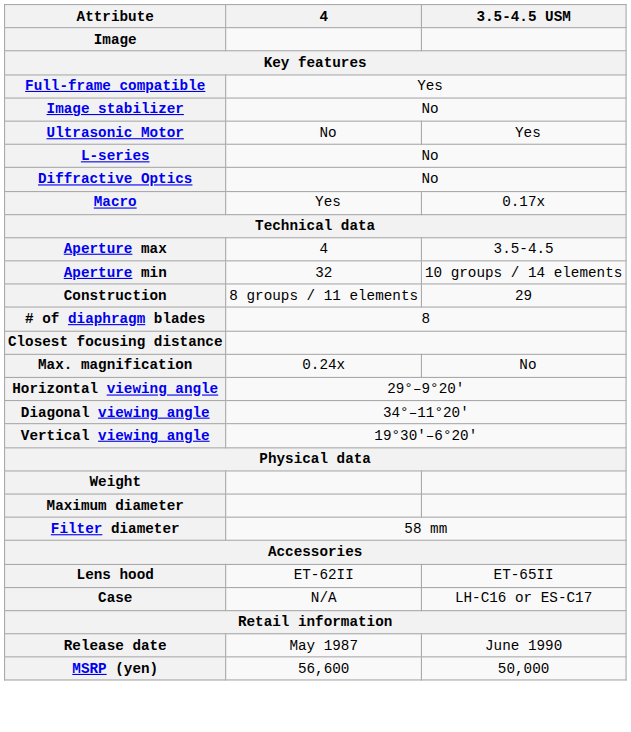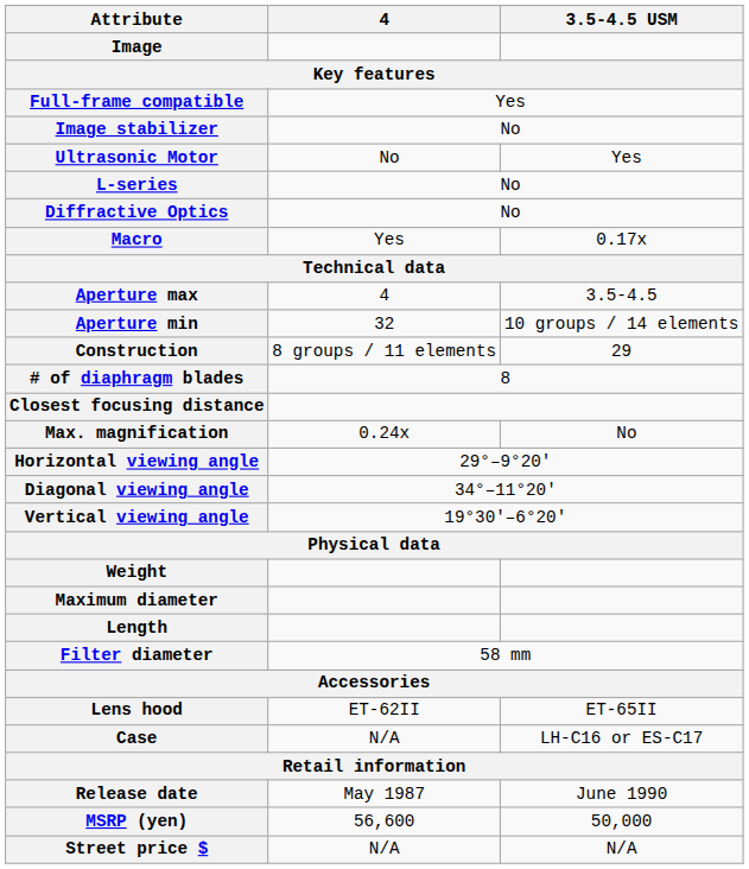 <table class="wikitable" style="text-align:center">
 <tr>
 <th>Attribute</th>
 <th>4</th>
 <th>3.5-4.5 USM</th>
 </tr>
 <tr>
 <th>Image</th>
 <td></td>
 <td></td>
 </tr>
 <tr>
 <th colspan=3>Key features</th>
 </tr>
 <tr>
 <th><a href='#'>Full-frame compatible</a></th>
 <td colspan=2> Yes</td>
 </tr>
 <tr>
 <th><a href='#'>Image stabilizer</a></th>
 <td colspan=2> No</td>
 </tr>
 <tr>
 <th><a href='#'>Ultrasonic Motor</a></th>
 <td> No</td>
 <td> Yes</td>
 </tr>
 <tr>
 <th><a href='#'>L-series</a></th>
 <td colspan=2> No</td>
 </tr>
 <tr>
 <th><a href='#'>Diffractive Optics</a></th>
 <td colspan=2> No</td>
 </tr>
 <tr>
 <th><a href='#'>Macro</a></th>
 <td> Yes</td>
 <td>0.17x</td>
 </tr>
 <tr>
 <th colspan=3>Technical data</th>
 </tr>
 <tr>
 <th><a href='#'>Aperture</a> max</th>
 <td>4</td>
 <td>3.5-4.5</td>
 </tr>
 <tr>
 <th><a href='#'>Aperture</a> min</th>
 <td>32</td>
 <td>10 groups / 14 elements</td>
 </tr>
 <tr>
 <th>Construction</th>
 <td>8 groups / 11 elements</td>
 <td>29</td>
 </tr>
 <tr>
 <th># of <a href='#'>diaphragm</a> blades</th>
 <td colspan=2>8</td>
 </tr>
 <tr>
 <th>Closest focusing distance</th>
 <td colspan=2></td>
 </tr>
 <tr>
 <th>Max. magnification</th>
 <td>0.24x</td>
 <td> No</td>
 </tr>
 <tr>
 <th>Horizontal <a href='#'>viewing angle</a></th>
 <td colspan=2>29°–9°20'</td>
 </tr>
 <tr>
 <th>Diagonal <a href='#'>viewing angle</a></th>
 <td colspan=2>34°–11°20'</td>
 </tr>
 <tr>
 <th>Vertical <a href='#'>viewing angle</a></th>
 <td colspan=2>19°30'–6°20'</td>
 </tr>
 <tr>
 <th colspan=3>Physical data</th>
 </tr>
 <tr>
 <th>Weight</th>
 <td></td>
 <td></td>
 </tr>
 <tr>
 <th>Maximum diameter</th>
 <td colspan=1></td>
 <td colspan=1></td>
 </tr>
 <tr>
+<th>Length</th>
+<td colspan=1></td>
+<td colspan=1></td>
+</tr>
+<tr>
 <th><a href='#'>Filter</a> diameter</th>
 <td colspan=2>58 mm</td>
 </tr>
 <tr>
 <th colspan=3>Accessories</th>
 </tr>
 <tr>
 <th>Lens hood</th>
 <td>ET-62II</td>
 <td>ET-65II</td>
 </tr>
 <tr>
 <th>Case</th>
 <td>N/A</td>
 <td>LH-C16 or ES-C17</td>
 </tr>
 <tr>
 <th colspan=3>Retail information</th>
 </tr>
 <tr>
 <th>Release date</th>
 <td>May 1987</td>
 <td>June 1990</td>
 </tr>
 <tr>
 <th><a href='#'>MSRP</a> (yen)</th>
 <td>56,600</td>
 <td>50,000</td>
 </tr>
+<tr>
+<th>Street price <a href='#'>$</a></th>
+<td>N/A</td>
+<td>N/A</td>
+</tr>
 </table>
